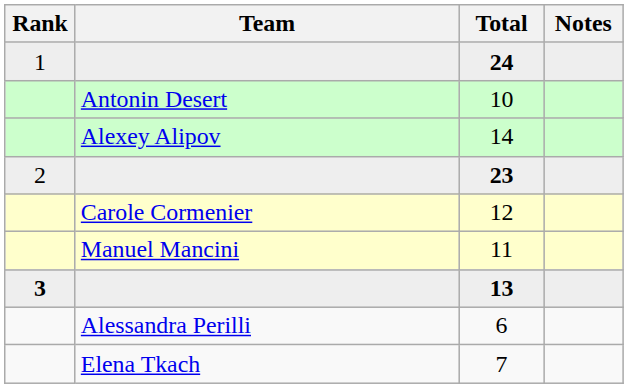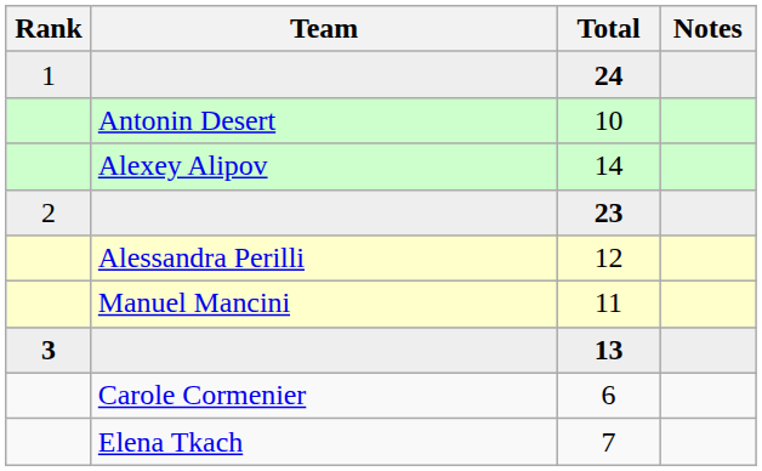 <table class="wikitable" style="text-align:center">
 <tr>
 <th width=40>Rank</th>
 <th width=250>Team</th>
 <th width=50>Total</th>
 <th width=45>Notes</th>
 </tr>
 <tr bgcolor=eeeeee>
 <td>1</td>
 <td align=left></td>
 <td><strong>24</strong></td>
 <td></td>
 </tr>
 <tr bgcolor=ccffcc>
 <td></td>
 <td align=left><a href='#'>Antonin Desert</a></td>
 <td>10</td>
 <td></td>
 </tr>
 <tr bgcolor=ccffcc>
 <td></td>
 <td align=left><a href='#'>Alexey Alipov</a></td>
 <td>14</td>
 <td></td>
 </tr>
 <tr bgcolor=eeeeee>
 <td>2</td>
 <td align=left></td>
 <td><strong>23</strong></td>
 <td></td>
 </tr>
 <tr bgcolor=ffffcc>
 <td></td>
-<td align=left><a href='#'>Carole Cormenier</a></td>
+<td align=left><a href='#'>Alessandra Perilli</a></td>
 <td>12</td>
 <td></td>
 </tr>
 <tr bgcolor=ffffcc>
 <td></td>
 <td align=left><a href='#'>Manuel Mancini</a></td>
 <td>11</td>
 <td></td>
 </tr>
 <tr bgcolor=eeeeee>
 <td><strong>3</strong></td>
 <td align=left></td>
 <td><strong>13</strong></td>
 <td></td>
 </tr>
 <tr>
 <td></td>
-<td align=left><a href='#'>Alessandra Perilli</a></td>
+<td align=left><a href='#'>Carole Cormenier</a></td>
 <td>6</td>
 <td></td>
 </tr>
 <tr>
 <td></td>
 <td align=left><a href='#'>Elena Tkach</a></td>
 <td>7</td>
 <td></td>
 </tr>
 </table>
